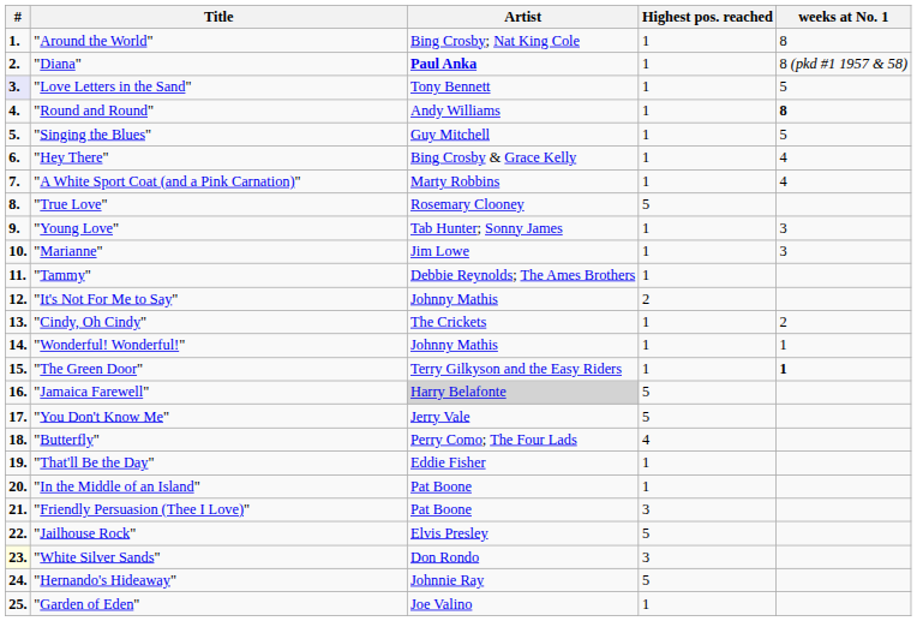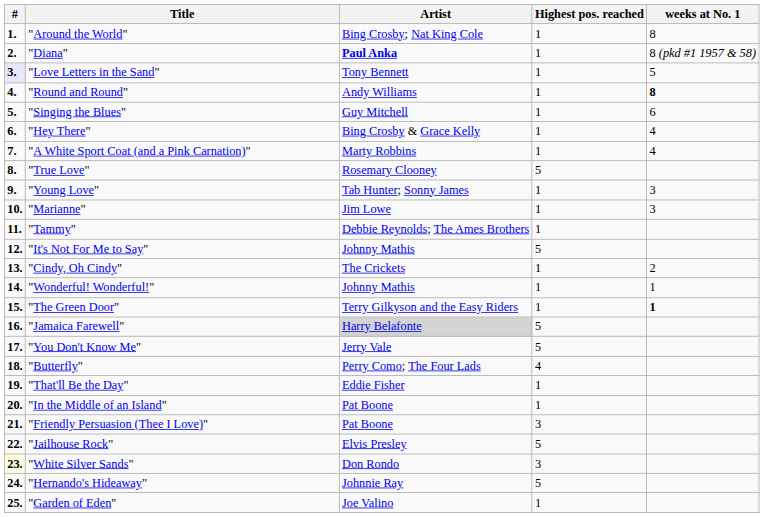 <table class="wikitable sortable">
 <tr>
 <th>#</th>
 <th width="400">Title</th>
 <th>Artist</th>
 <th>Highest pos. reached</th>
 <th>weeks at No. 1</th>
 </tr>
 <tr>
 <td><strong>1.</strong></td>
 <td>"<a href='#'>Around the World</a>"</td>
 <td><a href='#'>Bing Crosby</a>; <a href='#'>Nat King Cole</a></td>
 <td>1</td>
 <td>8</td>
 </tr>
 <tr>
 <td><strong>2.</strong></td>
 <td>"<a href='#'>Diana</a>"</td>
 <td><strong><a href='#'>Paul Anka</a></strong></td>
 <td>1</td>
 <td>8 <em>(pkd #1 1957 & 58)</em></td>
 </tr>
 <tr>
 <td style="background: lavender;"><strong>3.</strong></td>
 <td>"<a href='#'>Love Letters in the Sand</a>"</td>
 <td><a href='#'>Tony Bennett</a></td>
 <td>1</td>
 <td>5</td>
 </tr>
 <tr>
 <td><strong>4.</strong></td>
 <td>"<a href='#'>Round and Round</a>"</td>
 <td><a href='#'>Andy Williams</a></td>
 <td>1</td>
 <td><strong>8</strong></td>
 </tr>
 <tr>
 <td><strong>5.</strong></td>
 <td>"<a href='#'>Singing the Blues</a>"</td>
 <td><a href='#'>Guy Mitchell</a></td>
 <td>1</td>
-<td>5</td>
+<td>6</td>
 </tr>
 <tr>
 <td><strong>6.</strong></td>
 <td>"<a href='#'>Hey There</a>"</td>
 <td><a href='#'>Bing Crosby</a> & <a href='#'>Grace Kelly</a></td>
 <td>1</td>
 <td>4</td>
 </tr>
 <tr>
 <td><strong>7.</strong></td>
 <td>"<a href='#'>A White Sport Coat (and a Pink Carnation)</a>"</td>
 <td><a href='#'>Marty Robbins</a></td>
 <td>1</td>
 <td>4</td>
 </tr>
 <tr>
 <td><strong>8.</strong></td>
 <td>"<a href='#'>True Love</a>"</td>
 <td><a href='#'>Rosemary Clooney</a></td>
 <td>5</td>
 <td></td>
 </tr>
 <tr>
 <td><strong>9.</strong></td>
 <td>"<a href='#'>Young Love</a>"</td>
 <td><a href='#'>Tab Hunter</a>; <a href='#'>Sonny James</a></td>
 <td>1</td>
 <td>3</td>
 </tr>
 <tr>
 <td><strong>10.</strong></td>
 <td>"<a href='#'>Marianne</a>"</td>
 <td><a href='#'>Jim Lowe</a></td>
 <td>1</td>
 <td>3</td>
 </tr>
 <tr>
 <td><strong>11.</strong></td>
 <td>"<a href='#'>Tammy</a>"</td>
 <td><a href='#'>Debbie Reynolds</a>; <a href='#'>The Ames Brothers</a></td>
 <td>1</td>
 <td></td>
 </tr>
 <tr>
 <td><strong>12.</strong></td>
 <td>"<a href='#'>It's Not For Me to Say</a>"</td>
 <td><a href='#'>Johnny Mathis</a></td>
-<td>2</td>
+<td>5</td>
 <td></td>
 </tr>
 <tr>
 <td><strong>13.</strong></td>
 <td>"<a href='#'>Cindy, Oh Cindy</a>"</td>
 <td><a href='#'>The Crickets</a></td>
 <td>1</td>
 <td>2</td>
 </tr>
 <tr>
 <td><strong>14.</strong></td>
 <td>"<a href='#'>Wonderful! Wonderful!</a>"</td>
 <td><a href='#'>Johnny Mathis</a></td>
 <td>1</td>
 <td>1</td>
 </tr>
 <tr>
 <td><strong>15.</strong></td>
 <td>"<a href='#'>The Green Door</a>"</td>
 <td><a href='#'>Terry Gilkyson and the Easy Riders</a></td>
 <td>1</td>
 <td><strong>1</strong></td>
 </tr>
 <tr>
 <td><strong>16.</strong></td>
 <td>"<a href='#'>Jamaica Farewell</a>"</td>
 <td style="background: lightgrey;"><a href='#'>Harry Belafonte</a></td>
 <td>5</td>
 <td></td>
 </tr>
 <tr>
 <td><strong>17.</strong></td>
 <td>"<a href='#'>You Don't Know Me</a>"</td>
 <td><a href='#'>Jerry Vale</a></td>
 <td>5</td>
 <td></td>
 </tr>
 <tr>
 <td><strong>18.</strong></td>
 <td>"<a href='#'>Butterfly</a>"</td>
 <td><a href='#'>Perry Como</a>; <a href='#'>The Four Lads</a></td>
 <td>4</td>
 <td></td>
 </tr>
 <tr>
 <td><strong>19.</strong></td>
 <td>"<a href='#'>That'll Be the Day</a>"</td>
 <td><a href='#'>Eddie Fisher</a></td>
 <td>1</td>
 <td></td>
 </tr>
 <tr>
 <td><strong>20.</strong></td>
 <td>"<a href='#'>In the Middle of an Island</a>"</td>
 <td><a href='#'>Pat Boone</a></td>
 <td>1</td>
 <td></td>
 </tr>
 <tr>
 <td><strong>21.</strong></td>
 <td>"<a href='#'>Friendly Persuasion (Thee I Love)</a>"</td>
 <td><a href='#'>Pat Boone</a></td>
 <td>3</td>
 <td></td>
 </tr>
 <tr>
 <td><strong>22.</strong></td>
 <td>"<a href='#'>Jailhouse Rock</a>"</td>
 <td><a href='#'>Elvis Presley</a></td>
 <td>5</td>
 <td></td>
 </tr>
 <tr>
 <td style="background: lightyellow;"><strong>23.</strong></td>
 <td>"<a href='#'>White Silver Sands</a>"</td>
 <td><a href='#'>Don Rondo</a></td>
 <td>3</td>
 <td></td>
 </tr>
 <tr>
 <td><strong>24.</strong></td>
 <td>"<a href='#'>Hernando's Hideaway</a>"</td>
 <td><a href='#'>Johnnie Ray</a></td>
 <td>5</td>
 <td></td>
 </tr>
 <tr>
 <td><strong>25.</strong></td>
 <td>"<a href='#'>Garden of Eden</a>"</td>
 <td><a href='#'>Joe Valino</a></td>
 <td>1</td>
 <td></td>
 </tr>
 </table>
